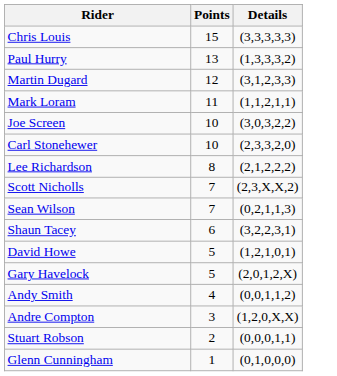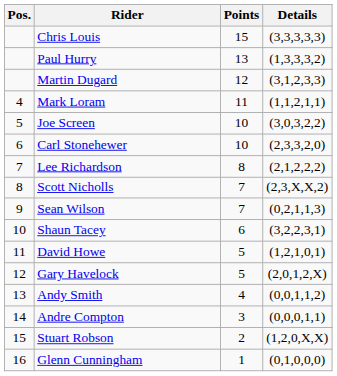 <table class=wikitable style="font-size:93%;">
 <tr>
+<th width=25px>Pos.</th>
 <th width=200px>Rider</th>
 <th width=40px>Points</th>
 <th width=70px>Details</th>
 </tr>
 <tr align=center>
+<td></td>
 <td align=left><a href='#'>Chris Louis</a></td>
 <td>15</td>
 <td>(3,3,3,3,3)</td>
 </tr>
 <tr align=center>
+<td></td>
 <td align=left><a href='#'>Paul Hurry</a></td>
 <td>13</td>
 <td>(1,3,3,3,2)</td>
 </tr>
 <tr align=center>
+<td></td>
 <td align=left><a href='#'>Martin Dugard</a></td>
 <td>12</td>
 <td>(3,1,2,3,3)</td>
 </tr>
 <tr align=center>
+<td>4</td>
 <td align=left><a href='#'>Mark Loram</a></td>
 <td>11</td>
 <td>(1,1,2,1,1)</td>
 </tr>
 <tr align=center>
+<td>5</td>
 <td align=left><a href='#'>Joe Screen</a></td>
 <td>10</td>
 <td>(3,0,3,2,2)</td>
 </tr>
 <tr align=center>
+<td>6</td>
 <td align=left><a href='#'>Carl Stonehewer</a></td>
 <td>10</td>
 <td>(2,3,3,2,0)</td>
 </tr>
 <tr align=center>
+<td>7</td>
 <td align=left><a href='#'>Lee Richardson</a></td>
 <td>8</td>
 <td>(2,1,2,2,2)</td>
 </tr>
 <tr align=center>
+<td>8</td>
 <td align=left><a href='#'>Scott Nicholls</a></td>
 <td>7</td>
 <td>(2,3,X,X,2)</td>
 </tr>
 <tr align=center>
+<td>9</td>
 <td align=left><a href='#'>Sean Wilson</a></td>
 <td>7</td>
 <td>(0,2,1,1,3)</td>
 </tr>
 <tr align=center>
+<td>10</td>
 <td align=left><a href='#'>Shaun Tacey</a></td>
 <td>6</td>
 <td>(3,2,2,3,1)</td>
 </tr>
 <tr align=center>
+<td>11</td>
 <td align=left><a href='#'>David Howe</a></td>
 <td>5</td>
 <td>(1,2,1,0,1)</td>
 </tr>
 <tr align=center>
+<td>12</td>
 <td align=left><a href='#'>Gary Havelock</a></td>
 <td>5</td>
 <td>(2,0,1,2,X)</td>
 </tr>
 <tr align=center>
+<td>13</td>
 <td align=left><a href='#'>Andy Smith</a></td>
 <td>4</td>
 <td>(0,0,1,1,2)</td>
 </tr>
 <tr align=center>
+<td>14</td>
 <td align=left><a href='#'>Andre Compton</a></td>
 <td>3</td>
+<td>(0,0,0,1,1)</td>
+</tr>
+<tr align=center>
+<td>15</td>
+<td align=left><a href='#'>Stuart Robson</a></td>
+<td>2</td>
 <td>(1,2,0,X,X)</td>
 </tr>
 <tr align=center>
-<td align=left><a href='#'>Stuart Robson</a></td>
-<td>2</td>
-<td>(0,0,0,1,1)</td>
-</tr>
-<tr align=center>
+<td>16</td>
 <td align=left><a href='#'>Glenn Cunningham</a></td>
 <td>1</td>
 <td>(0,1,0,0,0)</td>
 </tr>
 </table>
